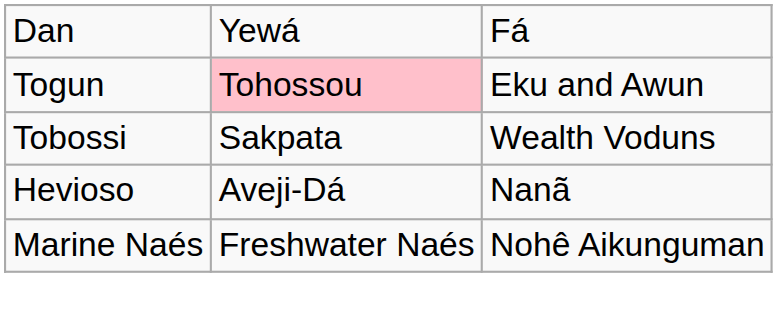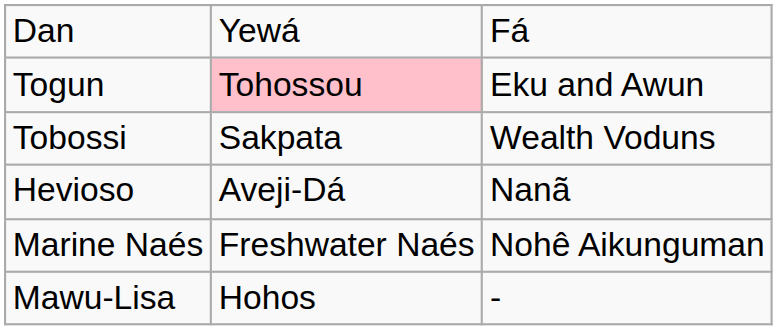 <table class="wikitable">
 <tr ---->
 <td>Dan</td>
 <td>Yewá</td>
 <td>Fá</td>
 </tr>
 <tr ---->
 <td>Togun</td>
 <td style="background: pink;">Tohossou</td>
 <td>Eku and Awun</td>
 </tr>
 <tr ---->
 <td>Tobossi</td>
 <td>Sakpata</td>
 <td>Wealth Voduns</td>
 </tr>
 <tr ---->
 <td>Hevioso</td>
 <td>Aveji-Dá</td>
 <td>Nanã</td>
 </tr>
 <tr ---->
 <td>Marine Naés</td>
 <td>Freshwater Naés</td>
 <td>Nohê Aikunguman</td>
 </tr>
+<tr ---->
+<td>Mawu-Lisa</td>
+<td>Hohos</td>
+<td>-</td>
+</tr>
 </table>
